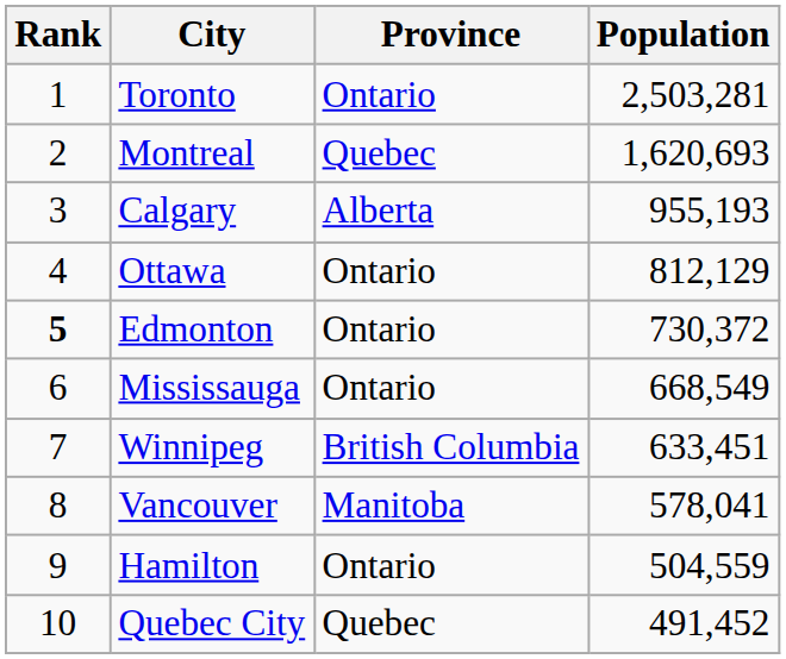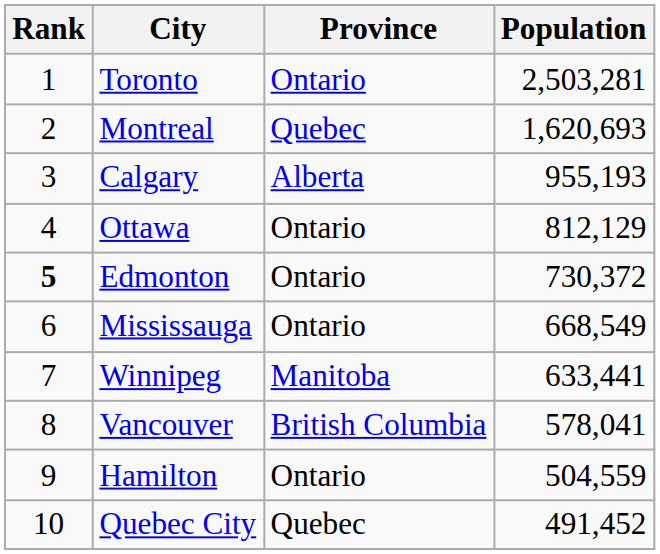 <table class="wikitable sortable">
 <tr>
 <th>Rank</th>
 <th>City</th>
 <th>Province</th>
 <th>Population</th>
 </tr>
 <tr>
 <td align=center>1</td>
 <td><a href='#'>Toronto</a></td>
 <td><a href='#'>Ontario</a></td>
 <td align=right>2,503,281</td>
 </tr>
 <tr>
 <td align=center>2</td>
 <td><a href='#'>Montreal</a></td>
 <td><a href='#'>Quebec</a></td>
 <td align=right>1,620,693</td>
 </tr>
 <tr>
 <td align=center>3</td>
 <td><a href='#'>Calgary</a></td>
 <td><a href='#'>Alberta</a></td>
 <td align=right>955,193</td>
 </tr>
 <tr>
 <td align=center>4</td>
 <td><a href='#'>Ottawa</a></td>
 <td>Ontario</td>
 <td align=right>812,129</td>
 </tr>
 <tr>
 <td align=center><strong>5</strong></td>
 <td><a href='#'>Edmonton</a></td>
 <td>Ontario</td>
 <td align=right>730,372</td>
 </tr>
 <tr>
 <td align=center>6</td>
 <td><a href='#'>Mississauga</a></td>
 <td>Ontario</td>
 <td align=right>668,549</td>
 </tr>
 <tr>
 <td align=center>7</td>
 <td><a href='#'>Winnipeg</a></td>
-<td><a href='#'>British Columbia</a></td>
-<td align=right>633,451</td>
+<td><a href='#'>Manitoba</a></td>
+<td align=right>633,441</td>
 </tr>
 <tr>
 <td align=center>8</td>
 <td><a href='#'>Vancouver</a></td>
-<td><a href='#'>Manitoba</a></td>
+<td><a href='#'>British Columbia</a></td>
 <td align=right>578,041</td>
 </tr>
 <tr>
 <td align=center>9</td>
 <td><a href='#'>Hamilton</a></td>
 <td>Ontario</td>
 <td align=right>504,559</td>
 </tr>
 <tr>
 <td align=center>10</td>
 <td><a href='#'>Quebec City</a></td>
 <td>Quebec</td>
 <td align=right>491,452</td>
 </tr>
 </table>
